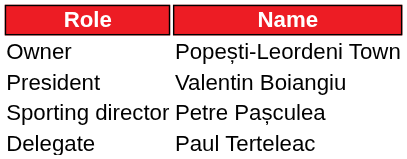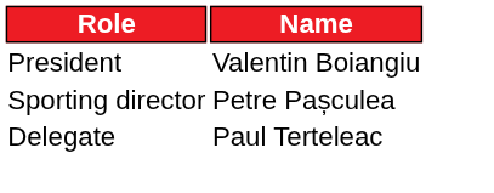 <table class="toccolours">
 <tr>
 <th style="background:#ed1c24;color:#FFFFFF;border:1px solid #000000;">Role</th>
 <th style="background:#ed1c24;color:#FFFFFF;border:1px solid #000000;">Name</th>
-</tr>
-<tr>
-<td>Owner</td>
-<td> Popești-Leordeni Town</td>
 </tr>
 <tr>
 <td>President</td>
 <td> Valentin Boiangiu</td>
 </tr>
 <tr>
 <td>Sporting director</td>
 <td> Petre Pașculea</td>
 </tr>
 <tr>
 <td>Delegate</td>
 <td> Paul Terteleac</td>
 </tr>
 </table>
